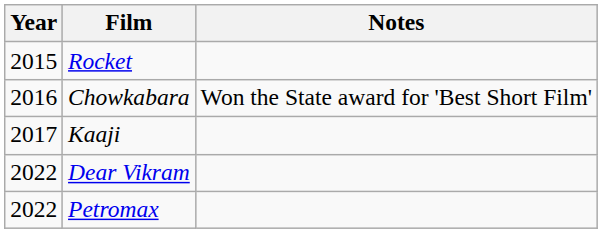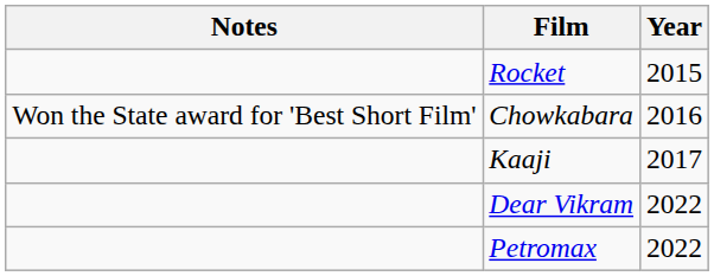 <table class="wikitable sortable">
 <tr>
+<th scope="col" class="unsortable">Notes</th>
+<th scope="col">Film</th>
 <th scope="col">Year</th>
-<th scope="col">Film</th>
-<th scope="col" class="unsortable">Notes</th>
 </tr>
 <tr>
+<td></td>
+<td><em><a href='#'>Rocket</a></em></td>
 <td>2015</td>
-<td><em><a href='#'>Rocket</a></em></td>
-<td></td>
 </tr>
 <tr>
+<td>Won the State award for 'Best Short Film'</td>
+<td><em>Chowkabara</em></td>
 <td>2016</td>
-<td><em>Chowkabara</em></td>
-<td>Won the State award for 'Best Short Film'</td>
 </tr>
 <tr>
+<td></td>
+<td><em>Kaaji</em></td>
 <td>2017</td>
-<td><em>Kaaji</em></td>
-<td></td>
 </tr>
 <tr>
+<td></td>
+<td><em><a href='#'>Dear Vikram</a></em></td>
 <td>2022</td>
-<td><em><a href='#'>Dear Vikram</a></em></td>
-<td></td>
 </tr>
 <tr>
+<td></td>
+<td><a href='#'><em>Petromax</em></a></td>
 <td>2022</td>
-<td><a href='#'><em>Petromax</em></a></td>
-<td></td>
 </tr>
 </table>
